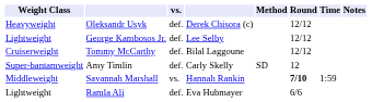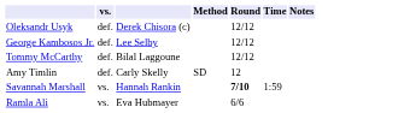 <table class="toccolours" style="font-size: 85%;">
 <tr>
-<th style="background:#e6e8fa; color:#000; text-align:center;">Weight Class</th>
 <th style="background:#e6e8fa; color:#000; text-align:center;"></th>
 <th style="background:#e6e8fa; color:#000; text-align:center;">vs.</th>
 <th style="background:#e6e8fa; color:#000; text-align:center;"></th>
 <th style="background:#e6e8fa; color:#000; text-align:center;">Method</th>
 <th style="background:#e6e8fa; color:#000; text-align:center;">Round</th>
 <th style="background:#e6e8fa; color:#000; text-align:center;">Time</th>
 <th style="background:#e6e8fa; color:#000; text-align:center;">Notes</th>
 </tr>
 <tr>
-<td><a href='#'>Heavyweight</a></td>
 <td><a href='#'>Oleksandr Usyk</a></td>
 <td>def.</td>
 <td><a href='#'>Derek Chisora</a> (c)</td>
 <td></td>
 <td>12/12</td>
 <td></td>
 <td></td>
 </tr>
 <tr>
-<td><a href='#'>Lightweight</a></td>
 <td><a href='#'>George Kambosos Jr.</a></td>
 <td>def.</td>
 <td><a href='#'>Lee Selby</a></td>
 <td></td>
 <td>12/12</td>
 <td></td>
 <td></td>
 </tr>
 <tr>
-<td><a href='#'>Cruiserweight</a></td>
 <td><a href='#'>Tommy McCarthy</a></td>
 <td>def.</td>
 <td>Bilal Laggoune</td>
 <td></td>
 <td>12/12</td>
 <td></td>
 <td></td>
 </tr>
 <tr>
-<td><a href='#'>Super-bantamweight</a></td>
 <td>Amy Timlin</td>
 <td>def.</td>
 <td>Carly Skelly</td>
 <td>SD</td>
 <td>12</td>
 <td></td>
 <td></td>
 </tr>
 <tr>
-<td><a href='#'>Middleweight</a></td>
 <td><a href='#'>Savannah Marshall</a></td>
 <td>vs.</td>
 <td><a href='#'>Hannah Rankin</a></td>
 <td></td>
 <td><strong>7/10</strong></td>
 <td>1:59</td>
 <td></td>
 </tr>
 <tr>
-<td>Lightweight</td>
 <td><a href='#'>Ramla Ali</a></td>
-<td>def.</td>
+<td>vs.</td>
 <td>Eva Hubmayer</td>
 <td></td>
 <td>6/6</td>
 <td></td>
 <td></td>
 </tr>
 </table>
